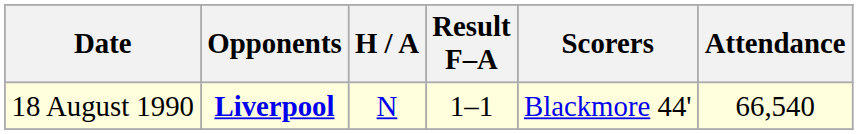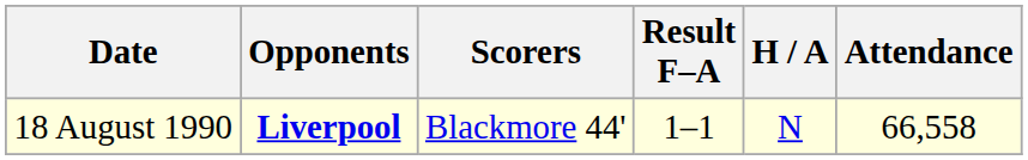 <table class="wikitable" style="text-align:center">
 <tr>
 <th>Date</th>
 <th>Opponents</th>
+<th>Scorers</th>
+<th>Result<br>F–A</th>
 <th>H / A</th>
-<th>Result<br>F–A</th>
-<th>Scorers</th>
 <th>Attendance</th>
 </tr>
 <tr bgcolor="#ffffdd">
 <td>18 August 1990</td>
 <td><strong><a href='#'>Liverpool</a></strong></td>
+<td><a href='#'>Blackmore</a> 44'</td>
+<td>1–1</td>
 <td><a href='#'>N</a></td>
-<td>1–1</td>
-<td><a href='#'>Blackmore</a> 44'</td>
-<td>66,540</td>
+<td>66,558</td>
 </tr>
 </table>
